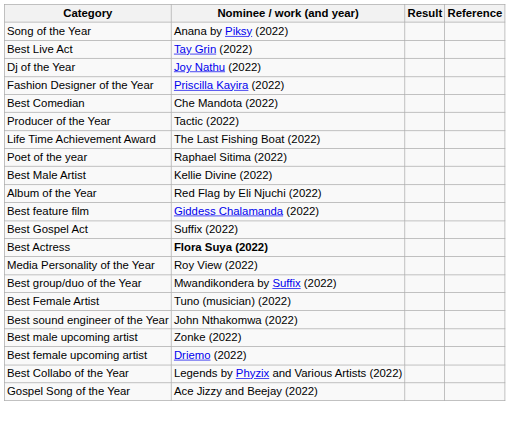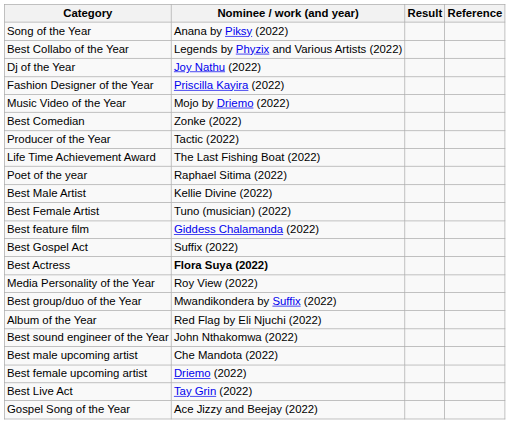 <table class="wikitable">
 <tr>
 <th>Category</th>
 <th><strong>Nominee / work (and year)</strong></th>
 <th><strong>Result</strong></th>
 <th>Reference</th>
 </tr>
 <tr>
 <td>Song of the Year</td>
 <td>Anana by <a href='#'>Piksy</a> (2022)</td>
 <td></td>
 <td></td>
 </tr>
 <tr>
-<td>Best Live Act</td>
-<td><a href='#'>Tay Grin</a> (2022)</td>
+<td>Best Collabo of the Year</td>
+<td>Legends by <a href='#'>Phyzix</a> and Various Artists (2022)</td>
 <td></td>
 <td></td>
 </tr>
 <tr>
 <td>Dj of the Year</td>
 <td><a href='#'>Joy Nathu</a> (2022)</td>
 <td></td>
 <td></td>
 </tr>
 <tr>
 <td>Fashion Designer of the Year</td>
 <td><a href='#'>Priscilla Kayira</a> (2022)</td>
 <td></td>
 <td></td>
 </tr>
 <tr>
+<td>Music Video of the Year</td>
+<td>Mojo by <a href='#'>Driemo</a> (2022)</td>
+<td></td>
+<td></td>
+</tr>
+<tr>
 <td>Best Comedian</td>
-<td>Che Mandota (2022)</td>
+<td>Zonke (2022)</td>
 <td></td>
 <td></td>
 </tr>
 <tr>
 <td>Producer of the Year</td>
 <td>Tactic (2022)</td>
 <td></td>
 <td></td>
 </tr>
 <tr>
 <td>Life Time Achievement Award</td>
 <td>The Last Fishing Boat (2022)</td>
 <td></td>
 <td></td>
 </tr>
 <tr>
 <td>Poet of the year</td>
 <td>Raphael Sitima (2022)</td>
 <td></td>
 <td></td>
 </tr>
 <tr>
 <td>Best Male Artist</td>
 <td>Kellie Divine (2022)</td>
 <td></td>
 <td></td>
 </tr>
 <tr>
-<td>Album of the Year</td>
-<td>Red Flag by Eli Njuchi (2022)</td>
+<td>Best Female Artist</td>
+<td>Tuno (musician) (2022)</td>
 <td></td>
 <td></td>
 </tr>
 <tr>
 <td>Best feature film</td>
 <td><a href='#'>Giddess Chalamanda</a> (2022)</td>
 <td></td>
 <td></td>
 </tr>
 <tr>
 <td>Best Gospel Act</td>
 <td>Suffix (2022)</td>
 <td></td>
 <td></td>
 </tr>
 <tr>
 <td>Best Actress</td>
 <td><strong>Flora Suya (2022)</strong></td>
 <td></td>
 <td></td>
 </tr>
 <tr>
 <td>Media Personality of the Year</td>
 <td>Roy View (2022)</td>
 <td></td>
 <td></td>
 </tr>
 <tr>
 <td>Best group/duo of the Year</td>
 <td>Mwandikondera by <a href='#'>Suffix</a> (2022)</td>
 <td></td>
 <td></td>
 </tr>
 <tr>
-<td>Best Female Artist</td>
-<td>Tuno (musician) (2022)</td>
+<td>Album of the Year</td>
+<td>Red Flag by Eli Njuchi (2022)</td>
 <td></td>
 <td></td>
 </tr>
 <tr>
 <td>Best sound engineer of the Year</td>
 <td>John Nthakomwa (2022)</td>
 <td></td>
 <td></td>
 </tr>
 <tr>
 <td>Best male upcoming artist</td>
-<td>Zonke (2022)</td>
+<td>Che Mandota (2022)</td>
 <td></td>
 <td></td>
 </tr>
 <tr>
 <td>Best female upcoming artist</td>
 <td><a href='#'>Driemo</a> (2022)</td>
 <td></td>
 <td></td>
 </tr>
 <tr>
-<td>Best Collabo of the Year</td>
-<td>Legends by <a href='#'>Phyzix</a> and Various Artists (2022)</td>
+<td>Best Live Act</td>
+<td><a href='#'>Tay Grin</a> (2022)</td>
 <td></td>
 <td></td>
 </tr>
 <tr>
 <td>Gospel Song of the Year</td>
 <td>Ace Jizzy and Beejay (2022)</td>
 <td></td>
 <td></td>
 </tr>
 </table>
